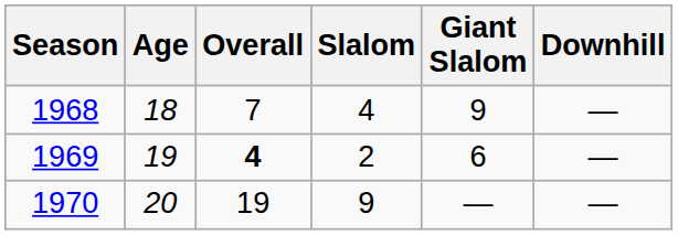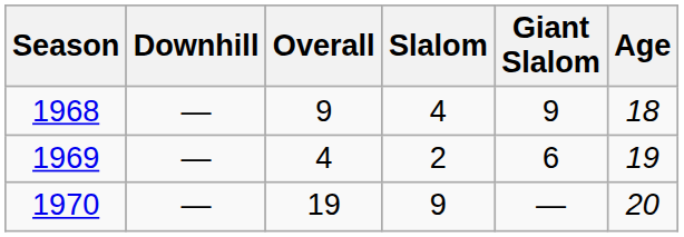 <table class=wikitable style="text-align:center">
 <tr>
 <th>Season</th>
-<th>Age</th>
+<th>Downhill</th>
 <th>Overall</th>
 <th>Slalom</th>
 <th>Giant<br>Slalom</th>
-<th>Downhill</th>
+<th>Age</th>
 </tr>
 <tr>
 <td><a href='#'>1968</a></td>
-<td><em>18</em></td>
-<td>7</td>
+<td>—</td>
+<td>9</td>
 <td>4</td>
 <td>9</td>
-<td>—</td>
+<td><em>18</em></td>
 </tr>
 <tr>
 <td><a href='#'>1969</a></td>
-<td><em>19</em></td>
-<td><strong>4</strong></td>
+<td>—</td>
+<td>4</td>
 <td>2</td>
 <td>6</td>
-<td>—</td>
+<td><em>19</em></td>
 </tr>
 <tr>
 <td><a href='#'>1970</a></td>
-<td><em>20</em></td>
+<td>—</td>
 <td>19</td>
 <td>9</td>
 <td>—</td>
-<td>—</td>
+<td><em>20</em></td>
 </tr>
 </table>
